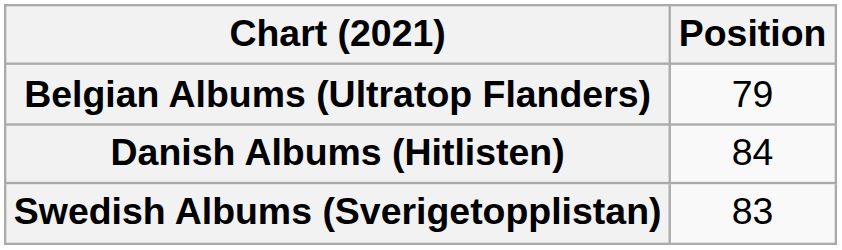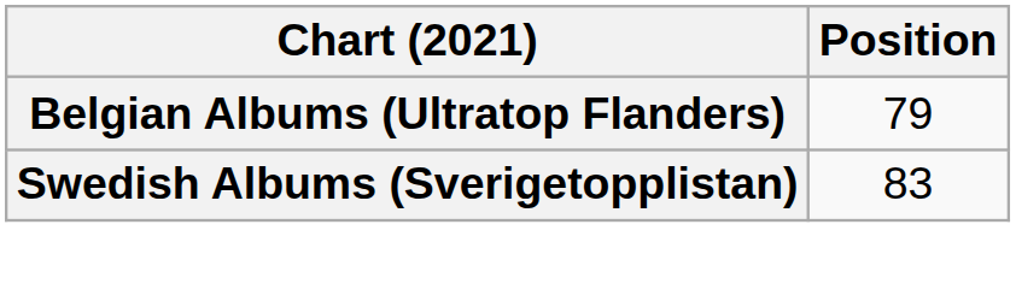 <table class="wikitable plainrowheaders sortable" style="text-align:center;">
 <tr>
 <th scope="col">Chart (2021)</th>
 <th scope="col">Position</th>
 </tr>
 <tr>
 <th scope="row">Belgian Albums (Ultratop Flanders)</th>
 <td>79</td>
 </tr>
 <tr>
-<th scope="row">Danish Albums (Hitlisten)</th>
-<td>84</td>
-</tr>
-<tr>
 <th scope="row">Swedish Albums (Sverigetopplistan)</th>
 <td>83</td>
 </tr>
 </table>
